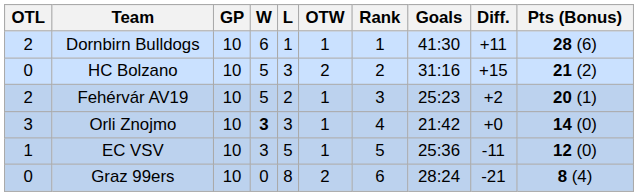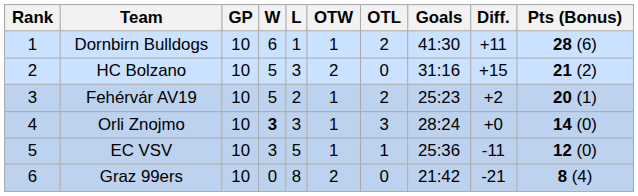 <table class="wikitable" width="600px" style="text-align: center;">
 <tr style="background-color:#c0c0c0;">
-<th>OTL</th>
+<th>Rank</th>
 <th>Team</th>
 <th>GP</th>
 <th>W</th>
 <th>L</th>
 <th>OTW</th>
-<th>Rank</th>
+<th>OTL</th>
 <th>Goals</th>
 <th>Diff.</th>
 <th>Pts (Bonus)</th>
 </tr>
 <tr bgcolor="#CAE1FF">
-<td>2</td>
+<td>1</td>
 <td>Dornbirn Bulldogs</td>
 <td>10</td>
 <td>6</td>
 <td>1</td>
 <td>1</td>
-<td>1</td>
+<td>2</td>
 <td>41:30</td>
 <td>+11</td>
 <td><strong>28</strong> (6)</td>
 </tr>
 <tr bgcolor="#CAE1FF">
-<td>0</td>
+<td>2</td>
 <td>HC Bolzano</td>
 <td>10</td>
 <td>5</td>
 <td>3</td>
 <td>2</td>
-<td>2</td>
+<td>0</td>
 <td>31:16</td>
 <td>+15</td>
 <td><strong>21</strong> (2)</td>
 </tr>
 <tr bgcolor="#BCD2EE">
-<td>2</td>
+<td>3</td>
 <td>Fehérvár AV19</td>
 <td>10</td>
 <td>5</td>
 <td>2</td>
 <td>1</td>
-<td>3</td>
+<td>2</td>
 <td>25:23</td>
 <td>+2</td>
 <td><strong>20</strong> (1)</td>
 </tr>
 <tr bgcolor="#BCD2EE">
-<td>3</td>
+<td>4</td>
 <td>Orli Znojmo</td>
 <td>10</td>
 <td><strong>3</strong></td>
 <td>3</td>
 <td>1</td>
-<td>4</td>
-<td>21:42</td>
+<td>3</td>
+<td>28:24</td>
 <td>+0</td>
 <td><strong>14</strong> (0)</td>
 </tr>
 <tr bgcolor="#BCD2EE">
-<td>1</td>
+<td>5</td>
 <td>EC VSV</td>
 <td>10</td>
 <td>3</td>
 <td>5</td>
 <td>1</td>
-<td>5</td>
+<td>1</td>
 <td>25:36</td>
 <td>-11</td>
 <td><strong>12</strong> (0)</td>
 </tr>
 <tr bgcolor="#BCD2EE">
-<td>0</td>
+<td>6</td>
 <td>Graz 99ers</td>
 <td>10</td>
 <td>0</td>
 <td>8</td>
 <td>2</td>
-<td>6</td>
-<td>28:24</td>
+<td>0</td>
+<td>21:42</td>
 <td>-21</td>
 <td><strong>8</strong> (4)</td>
 </tr>
 </table>
